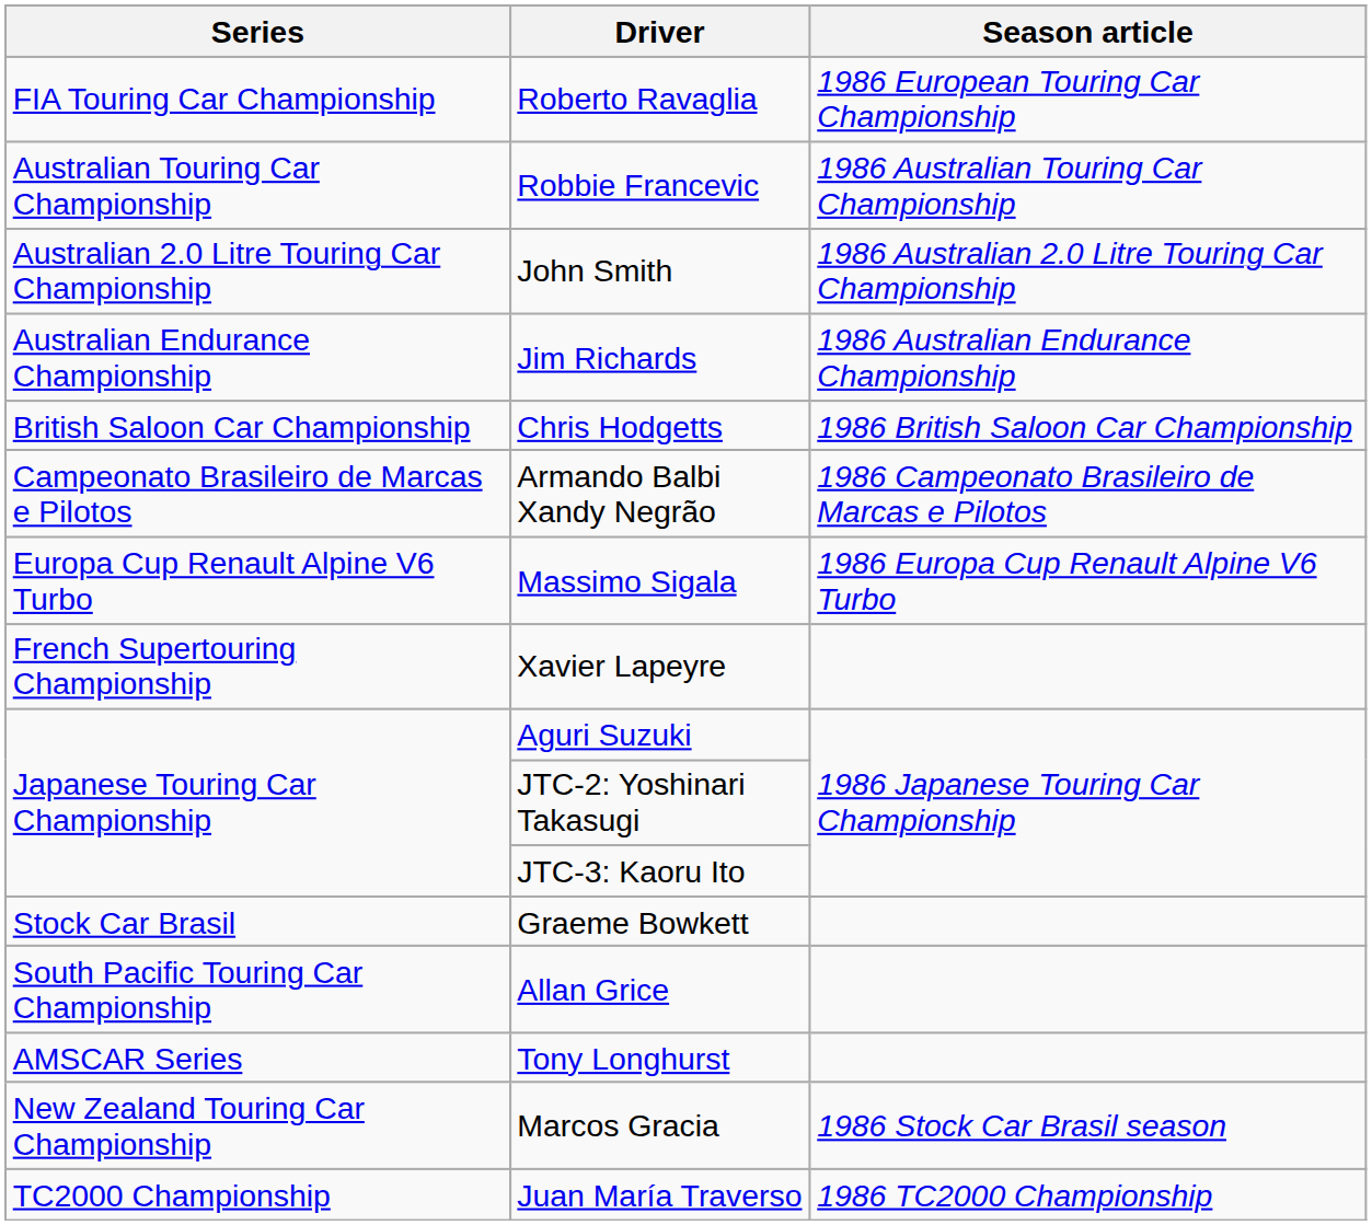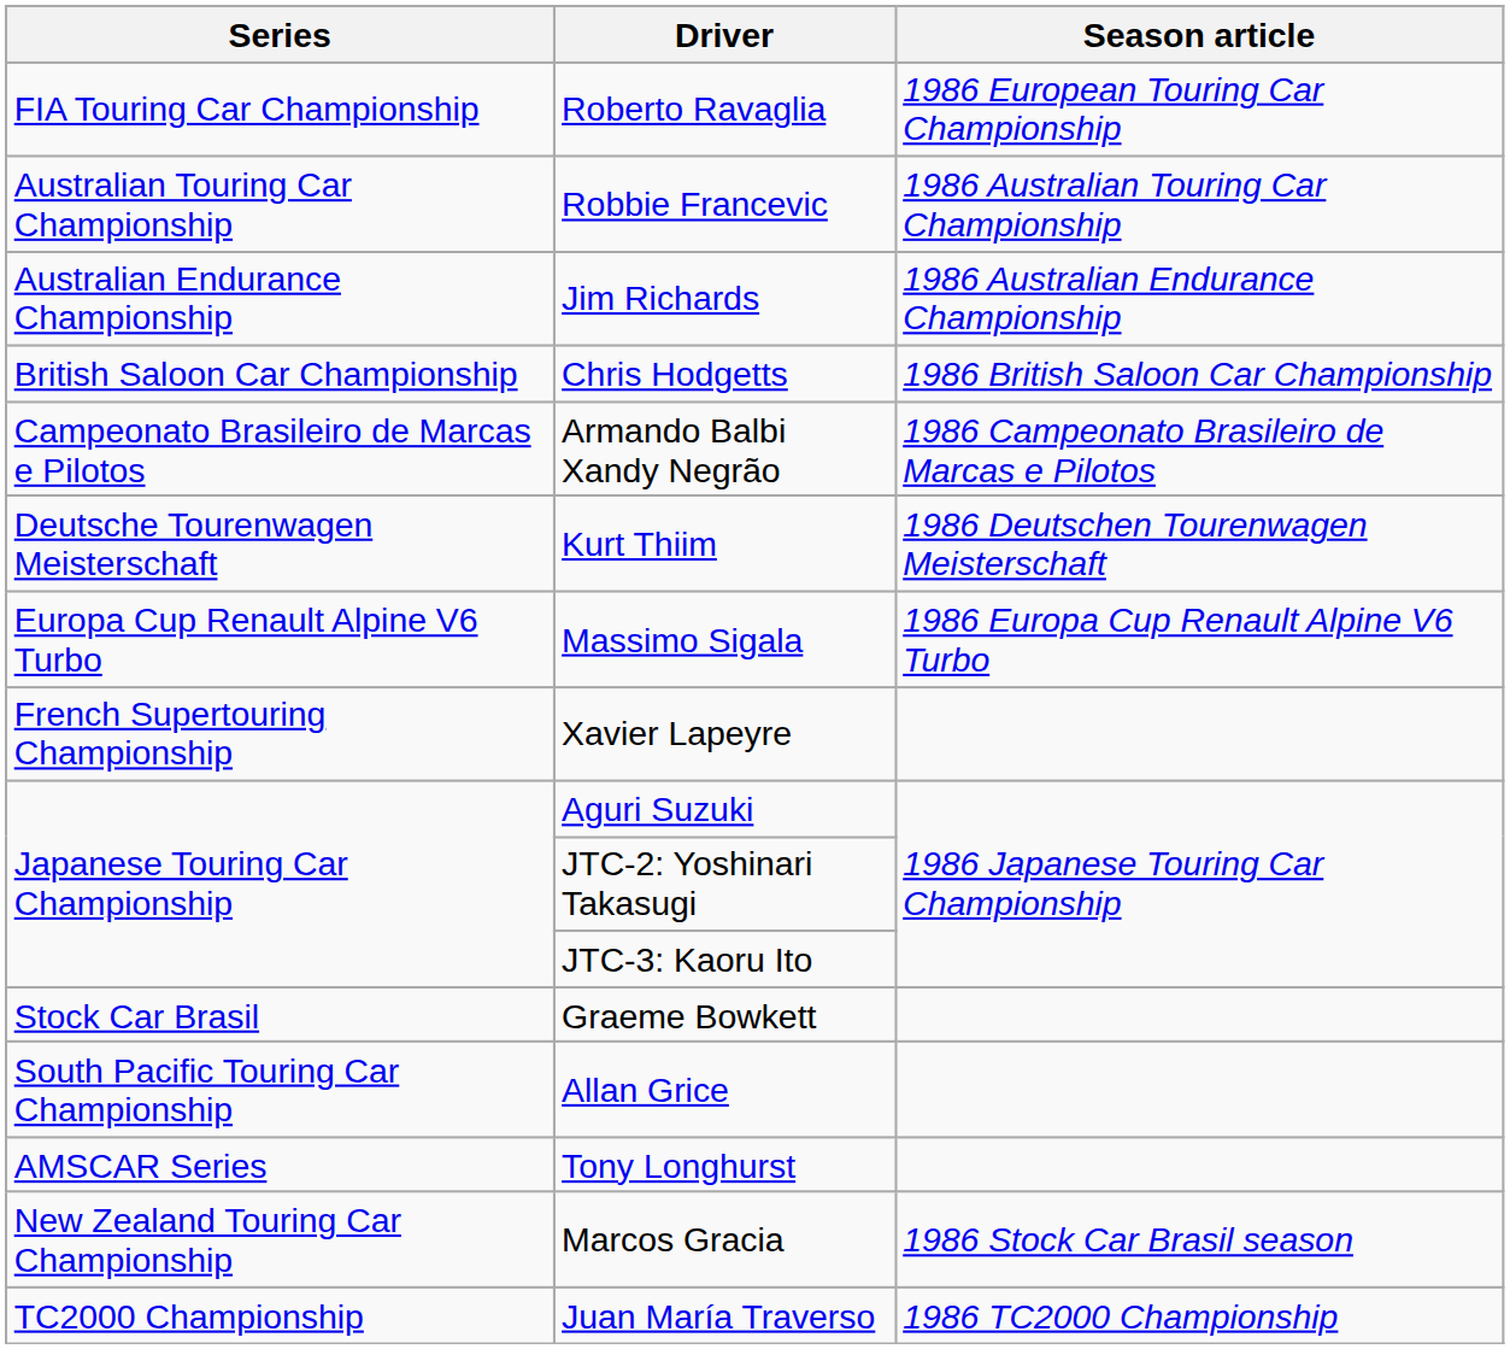 <table class="wikitable" style="font-size: 87%;">
 <tr>
 <th>Series</th>
 <th>Driver</th>
 <th>Season article</th>
 </tr>
 <tr>
 <td><a href='#'>FIA Touring Car Championship</a></td>
 <td> <a href='#'>Roberto Ravaglia</a></td>
 <td><em><a href='#'>1986 European Touring Car Championship</a></em></td>
 </tr>
 <tr>
 <td><a href='#'>Australian Touring Car Championship</a></td>
 <td> <a href='#'>Robbie Francevic</a></td>
 <td><em><a href='#'>1986 Australian Touring Car Championship</a></em></td>
 </tr>
 <tr>
-<td><a href='#'>Australian 2.0 Litre Touring Car Championship</a></td>
-<td> John Smith</td>
-<td><em><a href='#'>1986 Australian 2.0 Litre Touring Car Championship</a></em></td>
-</tr>
-<tr>
 <td><a href='#'>Australian Endurance Championship</a></td>
 <td> <a href='#'>Jim Richards</a></td>
 <td><em><a href='#'>1986 Australian Endurance Championship</a></em></td>
 </tr>
 <tr>
 <td><a href='#'>British Saloon Car Championship</a></td>
 <td> <a href='#'>Chris Hodgetts</a></td>
 <td><em><a href='#'>1986 British Saloon Car Championship</a></em></td>
 </tr>
 <tr>
 <td><a href='#'>Campeonato Brasileiro de Marcas e Pilotos</a></td>
 <td> Armando Balbi<br> Xandy Negrão</td>
 <td><em><a href='#'>1986 Campeonato Brasileiro de Marcas e Pilotos</a></em></td>
+</tr>
+<tr>
+<td><a href='#'>Deutsche Tourenwagen Meisterschaft</a></td>
+<td> <a href='#'>Kurt Thiim</a></td>
+<td><em><a href='#'>1986 Deutschen Tourenwagen Meisterschaft</a></em></td>
 </tr>
 <tr>
 <td><a href='#'>Europa Cup Renault Alpine V6 Turbo</a></td>
 <td> <a href='#'>Massimo Sigala</a></td>
 <td><em><a href='#'>1986 Europa Cup Renault Alpine V6 Turbo</a></em></td>
 </tr>
 <tr>
 <td><a href='#'>French Supertouring Championship</a></td>
 <td> Xavier Lapeyre</td>
 <td></td>
 </tr>
 <tr>
 <td rowspan=3><a href='#'>Japanese Touring Car Championship</a></td>
 <td> <a href='#'>Aguri Suzuki</a></td>
 <td rowspan=3><em><a href='#'>1986 Japanese Touring Car Championship</a></em></td>
 </tr>
 <tr>
 <td>JTC-2:  Yoshinari Takasugi</td>
 </tr>
 <tr>
 <td>JTC-3:  Kaoru Ito</td>
 </tr>
 <tr>
 <td><a href='#'>Stock Car Brasil</a></td>
 <td> Graeme Bowkett</td>
 <td></td>
 </tr>
 <tr>
 <td><a href='#'>South Pacific Touring Car Championship</a></td>
 <td> <a href='#'>Allan Grice</a></td>
 <td></td>
 </tr>
 <tr>
 <td><a href='#'>AMSCAR Series</a></td>
 <td> <a href='#'>Tony Longhurst</a></td>
 <td></td>
 </tr>
 <tr>
 <td><a href='#'>New Zealand Touring Car Championship</a></td>
 <td> Marcos Gracia</td>
 <td><em><a href='#'>1986 Stock Car Brasil season</a></em></td>
 </tr>
 <tr>
 <td><a href='#'>TC2000 Championship</a></td>
 <td> <a href='#'>Juan María Traverso</a></td>
 <td><em><a href='#'>1986 TC2000 Championship</a></em></td>
 </tr>
 <tr>
 </tr>
 </table>
